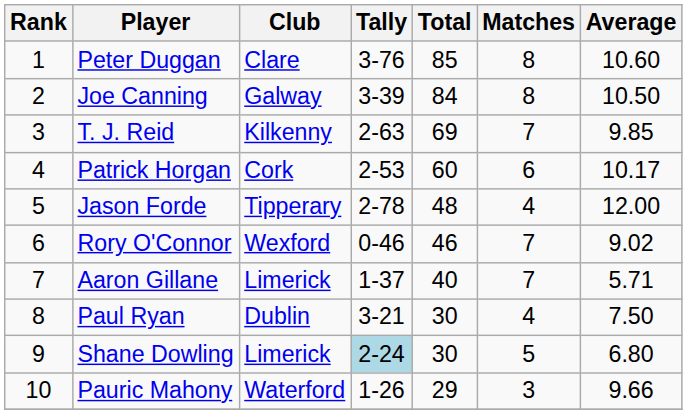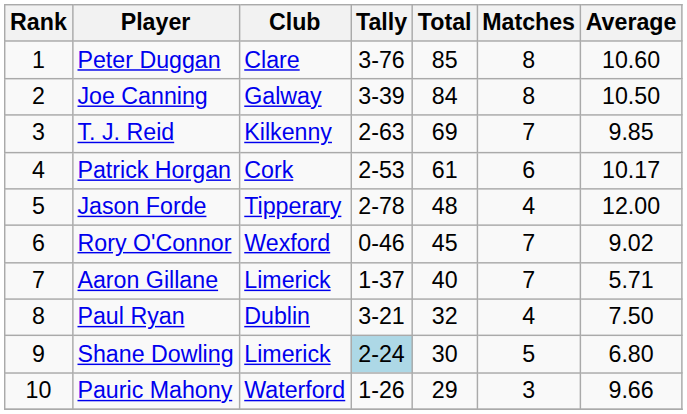 <table class="wikitable">
 <tr>
 <th>Rank</th>
 <th>Player</th>
 <th>Club</th>
 <th>Tally</th>
 <th>Total</th>
 <th>Matches</th>
 <th>Average</th>
 </tr>
 <tr>
 <td rowspan=1 align=center>1</td>
 <td><a href='#'>Peter Duggan</a></td>
 <td><a href='#'>Clare</a></td>
 <td align=center>3-76</td>
 <td align=center>85</td>
 <td align=center>8</td>
 <td align=center>10.60</td>
 </tr>
 <tr>
 <td rowspan=1 align=center>2</td>
 <td><a href='#'>Joe Canning</a></td>
 <td><a href='#'>Galway</a></td>
 <td align=center>3-39</td>
 <td align=center>84</td>
 <td align=center>8</td>
 <td align=center>10.50</td>
 </tr>
 <tr>
 <td rowspan=1 align=center>3</td>
 <td><a href='#'>T. J. Reid</a></td>
 <td><a href='#'>Kilkenny</a></td>
 <td align=center>2-63</td>
 <td align=center>69</td>
 <td align=center>7</td>
 <td align=center>9.85</td>
 </tr>
 <tr>
 <td rowspan=1 align=center>4</td>
 <td><a href='#'>Patrick Horgan</a></td>
 <td><a href='#'>Cork</a></td>
 <td align=center>2-53</td>
-<td align=center>60</td>
+<td align=center>61</td>
 <td align=center>6</td>
 <td align=center>10.17</td>
 </tr>
 <tr>
 <td rowspan=1 align=center>5</td>
 <td><a href='#'>Jason Forde</a></td>
 <td><a href='#'>Tipperary</a></td>
 <td align=center>2-78</td>
 <td align=center>48</td>
 <td align=center>4</td>
 <td align=center>12.00</td>
 </tr>
 <tr>
 <td rowspan=1 align=center>6</td>
 <td><a href='#'>Rory O'Connor</a></td>
 <td><a href='#'>Wexford</a></td>
 <td align=center>0-46</td>
-<td align=center>46</td>
+<td align=center>45</td>
 <td align=center>7</td>
 <td align=center>9.02</td>
 </tr>
 <tr>
 <td rowspan=1 align=center>7</td>
 <td><a href='#'>Aaron Gillane</a></td>
 <td><a href='#'>Limerick</a></td>
 <td align=center>1-37</td>
 <td align=center>40</td>
 <td align=center>7</td>
 <td align=center>5.71</td>
 </tr>
 <tr>
 <td rowspan=1 align=center>8</td>
 <td><a href='#'>Paul Ryan</a></td>
 <td><a href='#'>Dublin</a></td>
 <td align=center>3-21</td>
-<td align=center>30</td>
+<td align=center>32</td>
 <td align=center>4</td>
 <td align=center>7.50</td>
 </tr>
 <tr>
 <td rowspan=1 align=center>9</td>
 <td><a href='#'>Shane Dowling</a></td>
 <td><a href='#'>Limerick</a></td>
 <td align=center style="background: lightblue;">2-24</td>
 <td align=center>30</td>
 <td align=center>5</td>
 <td align=center>6.80</td>
 </tr>
 <tr>
 <td rowspan=1 align=center>10</td>
 <td><a href='#'>Pauric Mahony</a></td>
 <td><a href='#'>Waterford</a></td>
 <td align=center>1-26</td>
 <td align=center>29</td>
 <td align=center>3</td>
 <td align=center>9.66</td>
 </tr>
 <tr>
 </tr>
 </table>
